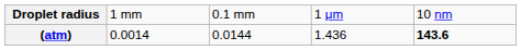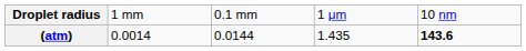 <table class="wikitable" style="float:center; clear:right;">
 <tr>
 <th style="width:120px;">Droplet radius</th>
 <td style="width:120px;">1 mm</td>
 <td style="width:120px;">0.1 mm</td>
 <td style="width:120px;">1 <a href='#'>μm</a></td>
 <td style="width:120px;">10 <a href='#'>nm</a></td>
 </tr>
 <tr>
 <th> (<a href='#'>atm</a>)</th>
 <td>0.0014</td>
 <td>0.0144</td>
-<td>1.436</td>
+<td>1.435</td>
 <td><strong>143.6</strong></td>
 </tr>
 </table>
